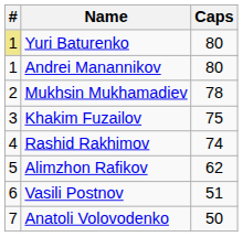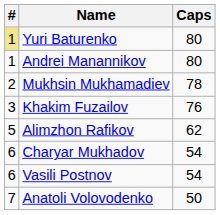 <table class="wikitable" style="text-align:center;">
 <tr>
 <th>#</th>
 <th>Name</th>
 <th>Caps</th>
 </tr>
 <tr>
 <td style="background: khaki;">1</td>
 <td align="left"> <a href='#'>Yuri Baturenko</a></td>
 <td>80</td>
 </tr>
 <tr>
 <td>1</td>
 <td align="left">  <a href='#'>Andrei Manannikov</a></td>
 <td>80</td>
 </tr>
 <tr>
 <td>2</td>
 <td align="left">  <a href='#'>Mukhsin Mukhamadiev</a></td>
 <td>78</td>
 </tr>
 <tr>
 <td>3</td>
 <td align="left"> <a href='#'>Khakim Fuzailov</a></td>
-<td>75</td>
-</tr>
-<tr>
-<td>4</td>
-<td align="left">  <a href='#'>Rashid Rakhimov</a></td>
-<td>74</td>
+<td>76</td>
 </tr>
 <tr>
 <td>5</td>
 <td align="left"> <a href='#'>Alimzhon Rafikov</a></td>
 <td>62</td>
 </tr>
 <tr>
 <td>6</td>
+<td align="left"> <a href='#'>Charyar Mukhadov</a></td>
+<td>54</td>
+</tr>
+<tr>
+<td>6</td>
 <td align="left"> <a href='#'>Vasili Postnov</a></td>
-<td>51</td>
+<td>54</td>
 </tr>
 <tr>
 <td>7</td>
 <td align="left"> <a href='#'>Anatoli Volovodenko</a></td>
 <td>50</td>
 </tr>
 </table>
